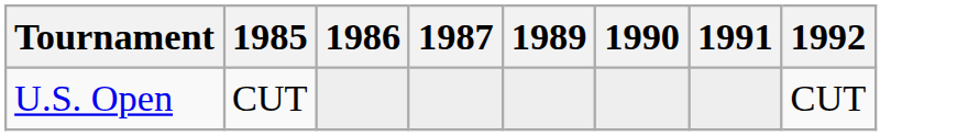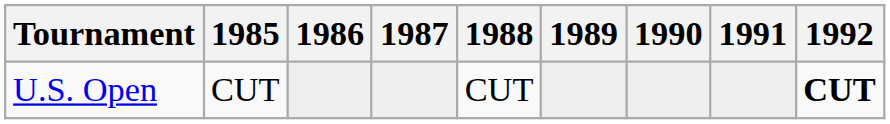 <table class="wikitable" style="font-size:95%;text-align:center;">
 <tr>
 <th>Tournament</th>
 <th>1985</th>
 <th>1986</th>
 <th>1987</th>
+<th>1988</th>
 <th>1989</th>
 <th>1990</th>
 <th>1991</th>
 <th>1992</th>
 </tr>
 <tr>
 <td align=left><a href='#'>U.S. Open</a></td>
 <td>CUT</td>
 <td style="background:#eeeeee;"></td>
 <td style="background:#eeeeee;"></td>
+<td>CUT</td>
 <td style="background:#eeeeee;"></td>
 <td style="background:#eeeeee;"></td>
 <td style="background:#eeeeee;"></td>
-<td>CUT</td>
+<td><strong>CUT</strong></td>
 </tr>
 </table>
